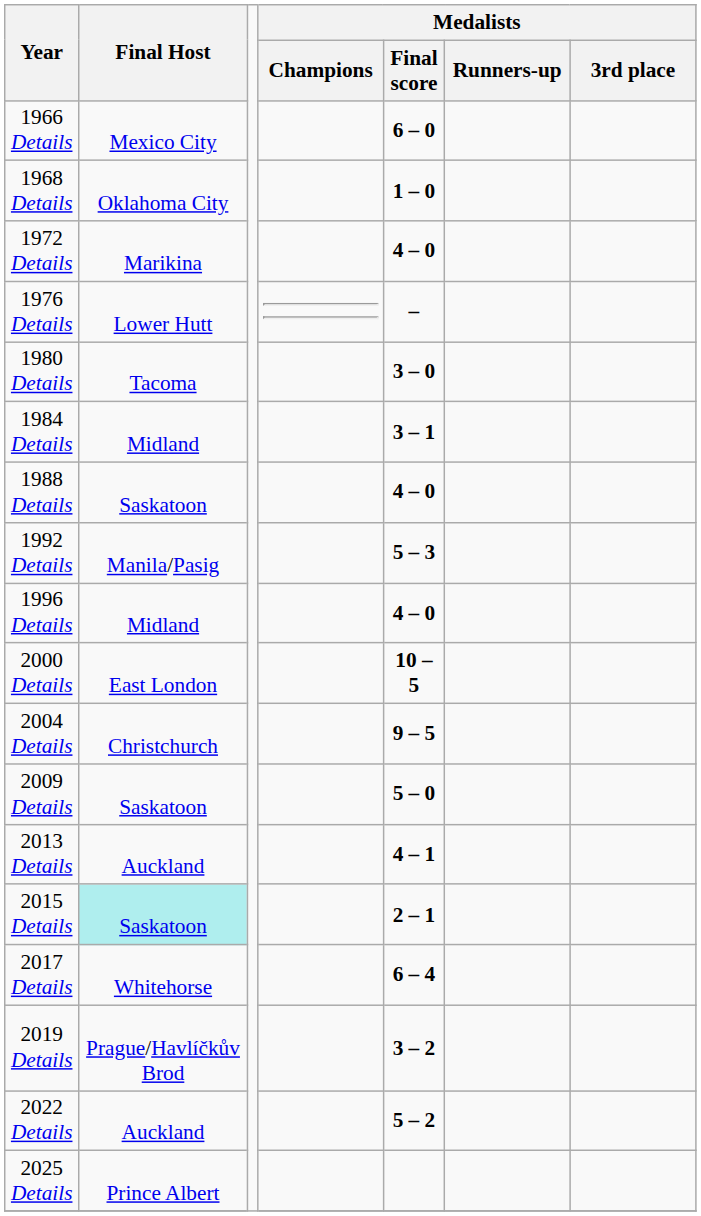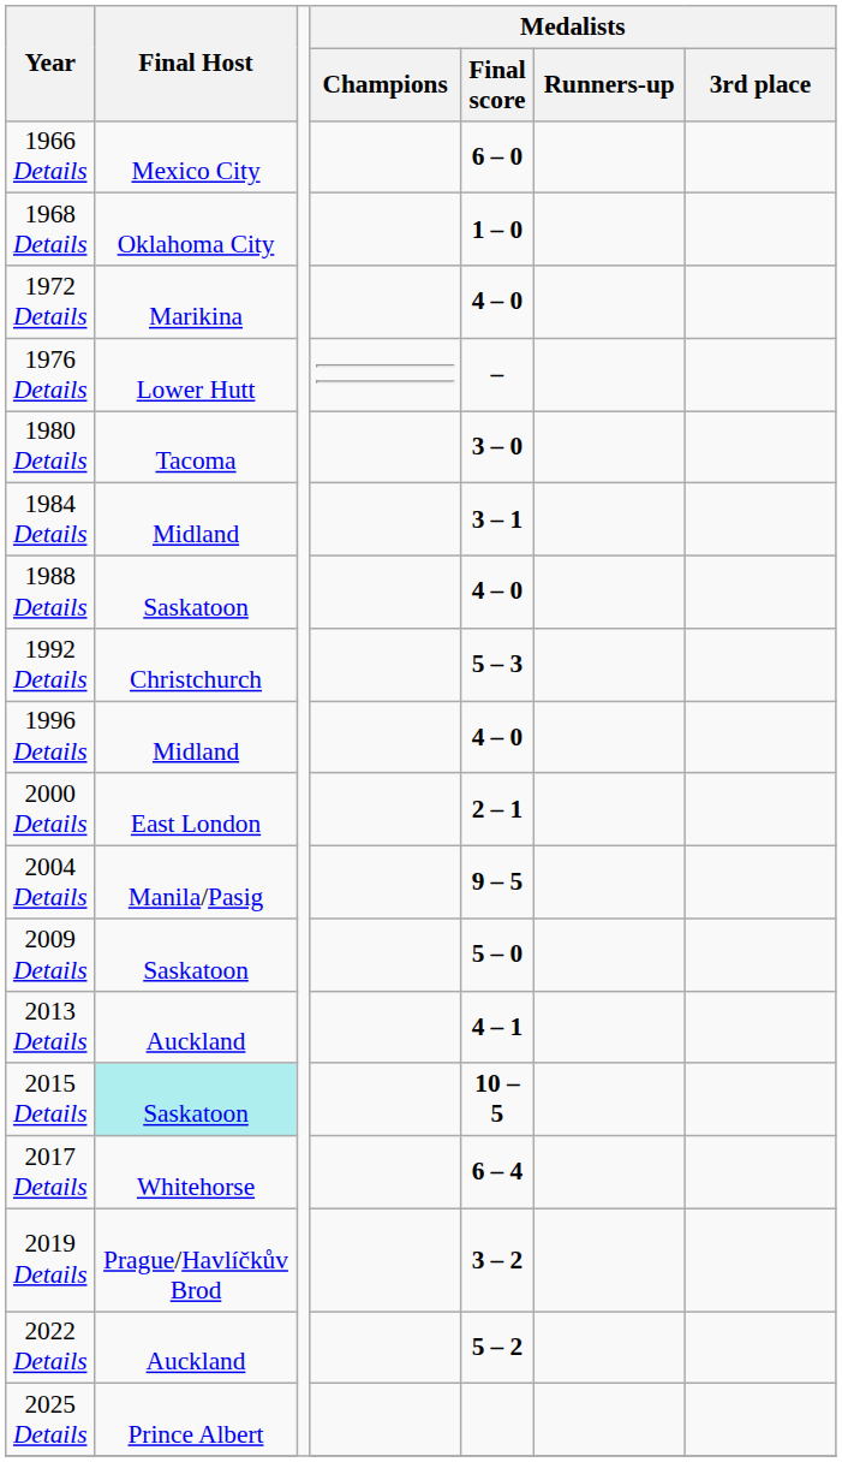 <table class="wikitable" style="width:75%; font-size:90%; text-align: center;">
 <tr>
 <th rowspan=2 width=5%>Year</th>
 <th rowspan=2 width=10%>Final Host</th>
 <td width=1% rowspan=20 style="border-top:none;border-bottom:none;"></td>
 <th colspan=4>Medalists</th>
 </tr>
 <tr>
 <th width=17%>Champions</th>
 <th width=7%>Final score</th>
 <th width=17%>Runners-up</th>
 <th width=17%>3rd place</th>
 </tr>
 <tr>
 <td>1966<br><em><a href='#'>Details</a></em></td>
 <td><br><a href='#'>Mexico City</a></td>
 <td><strong></strong></td>
 <td><strong>6 – 0 </strong></td>
 <td></td>
 <td></td>
 </tr>
 <tr>
 <td>1968<br><em><a href='#'>Details</a></em></td>
 <td><br><a href='#'>Oklahoma City</a></td>
 <td><strong></strong></td>
 <td><strong>1 – 0</strong></td>
 <td></td>
 <td></td>
 </tr>
 <tr>
 <td>1972<br><em><a href='#'>Details</a></em></td>
 <td><br><a href='#'>Marikina</a></td>
 <td><strong></strong></td>
 <td><strong>4 – 0</strong></td>
 <td></td>
 <td></td>
 </tr>
 <tr>
 <td>1976<br><em><a href='#'>Details</a></em></td>
 <td><br><a href='#'>Lower Hutt</a></td>
 <td><strong></strong><hr><hr></td>
 <td><strong>–</strong></td>
 <td></td>
 <td></td>
 </tr>
 <tr>
 <td>1980<br><em><a href='#'>Details</a></em></td>
 <td><br><a href='#'>Tacoma</a></td>
 <td><strong></strong></td>
 <td><strong>3 – 0</strong></td>
 <td></td>
 <td></td>
 </tr>
 <tr>
 <td>1984<br><em><a href='#'>Details</a></em></td>
 <td><br><a href='#'>Midland</a></td>
 <td><strong></strong></td>
 <td><strong>3 – 1</strong></td>
 <td></td>
 <td></td>
 </tr>
 <tr>
 <td>1988<br><em><a href='#'>Details</a></em></td>
 <td><br><a href='#'>Saskatoon</a></td>
 <td><strong></strong></td>
 <td><strong>4 – 0</strong></td>
 <td></td>
 <td></td>
 </tr>
 <tr>
 <td>1992<br><em><a href='#'>Details</a></em></td>
-<td><br><a href='#'>Manila</a>/<a href='#'>Pasig</a></td>
+<td><br><a href='#'>Christchurch</a></td>
 <td><strong></strong></td>
 <td><strong>5 – 3</strong></td>
 <td></td>
 <td></td>
 </tr>
 <tr>
 <td>1996<br><em><a href='#'>Details</a></em></td>
 <td><br><a href='#'>Midland</a></td>
 <td><strong></strong></td>
 <td><strong>4 – 0</strong></td>
 <td></td>
 <td></td>
 </tr>
 <tr>
 <td>2000<br><em><a href='#'>Details</a></em></td>
 <td><br><a href='#'>East London</a></td>
 <td><strong></strong></td>
-<td><strong>10 – 5</strong></td>
+<td><strong>2 – 1</strong></td>
 <td></td>
 <td></td>
 </tr>
 <tr>
 <td>2004<br><em><a href='#'>Details</a></em></td>
-<td><br><a href='#'>Christchurch</a></td>
+<td><br><a href='#'>Manila</a>/<a href='#'>Pasig</a></td>
 <td><strong></strong></td>
 <td><strong>9 – 5</strong></td>
 <td></td>
 <td></td>
 </tr>
 <tr>
 <td>2009<br><em><a href='#'>Details</a></em></td>
 <td><br><a href='#'>Saskatoon</a></td>
 <td><strong></strong></td>
 <td><strong>5 – 0</strong></td>
 <td></td>
 <td></td>
 </tr>
 <tr>
 <td>2013<br><em><a href='#'>Details</a></em></td>
 <td><br><a href='#'>Auckland</a></td>
 <td><strong></strong></td>
 <td><strong>4 – 1</strong></td>
 <td></td>
 <td></td>
 </tr>
 <tr>
 <td>2015<br><em><a href='#'>Details</a></em></td>
 <td style="background: paleturquoise;"><br><a href='#'>Saskatoon</a></td>
 <td><strong></strong></td>
-<td><strong>2 – 1</strong></td>
+<td><strong>10 – 5</strong></td>
 <td></td>
 <td></td>
 </tr>
 <tr>
 <td>2017<br><em><a href='#'>Details</a></em></td>
 <td><br><a href='#'>Whitehorse</a></td>
 <td><strong></strong></td>
 <td><strong>6 – 4</strong></td>
 <td></td>
 <td></td>
 </tr>
 <tr>
 <td>2019<br><em><a href='#'>Details</a></em></td>
 <td><br><a href='#'>Prague</a>/<a href='#'>Havlíčkův Brod</a></td>
 <td><strong></strong></td>
 <td><strong>3 – 2</strong></td>
 <td></td>
 <td></td>
 </tr>
 <tr>
 <td>2022<br><em><a href='#'>Details</a></em></td>
 <td><br><a href='#'>Auckland</a></td>
 <td><strong></strong></td>
 <td><strong>5 – 2</strong></td>
 <td></td>
 <td></td>
 </tr>
 <tr>
 <td>2025<br><em><a href='#'>Details</a></em></td>
 <td><br><a href='#'>Prince Albert</a></td>
 <td></td>
 <td></td>
 <td></td>
 <td></td>
 </tr>
 <tr>
 </tr>
 </table>
